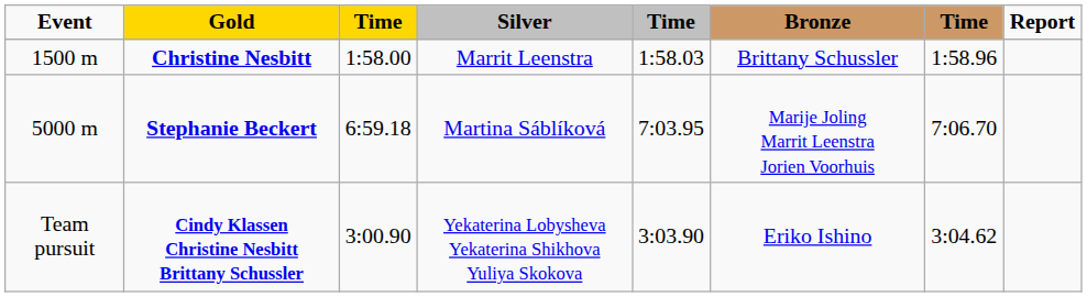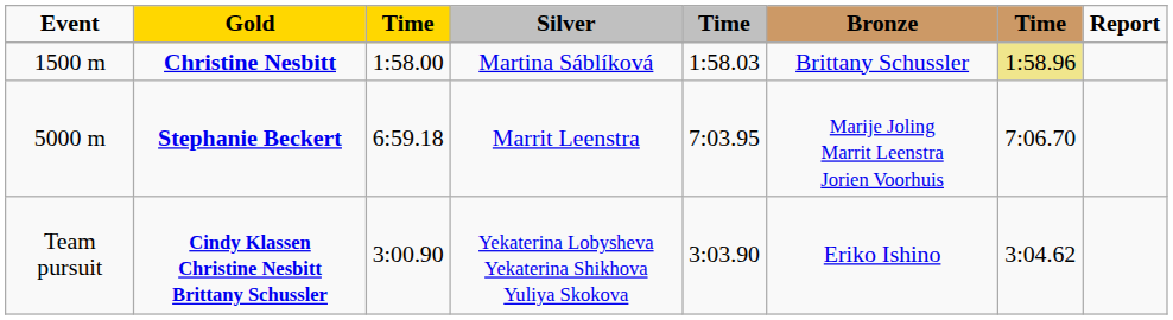 <table class="wikitable">
 <tr>
 <td width="80" align="center"><strong>Event</strong></td>
 <td width="150" bgcolor="gold" align="center"><strong>Gold</strong></td>
 <td width="50" bgcolor="gold" align="center"><strong>Time</strong></td>
 <td width="150" bgcolor="silver" align="center"><strong>Silver</strong></td>
 <td width="50" bgcolor="silver" align="center"><strong>Time</strong></td>
 <td width="150" bgcolor="#CC9966" align="center"><strong>Bronze</strong></td>
 <td width="50" bgcolor="#CC9966" align="center"><strong>Time</strong></td>
 <td width="50" align="center"><strong>Report</strong></td>
 </tr>
 <tr bgcolor="#cccccc">
 </tr>
 <tr>
 <td align="center">1500 m</td>
 <td align="center"><strong><a href='#'>Christine Nesbitt</a></strong><br><small></small></td>
 <td align="center">1:58.00</td>
-<td align="center"><a href='#'>Marrit Leenstra</a><br><small></small></td>
+<td align="center"><a href='#'>Martina Sáblíková</a><br><small></small></td>
 <td align="center">1:58.03</td>
 <td align="center"><a href='#'>Brittany Schussler</a><br><small></small></td>
-<td align="center">1:58.96</td>
+<td align="center" style="background: khaki;">1:58.96</td>
 <td align="center"></td>
 </tr>
 <tr>
 <td align="center">5000 m</td>
 <td align="center"><strong><a href='#'>Stephanie Beckert</a></strong><br><small></small></td>
 <td align="center">6:59.18</td>
-<td align="center"><a href='#'>Martina Sáblíková</a><br><small></small></td>
+<td align="center"><a href='#'>Marrit Leenstra</a><br><small></small></td>
 <td align="center">7:03.95</td>
 <td align="center"><br><small><a href='#'>Marije Joling</a><br><a href='#'>Marrit Leenstra</a><br><a href='#'>Jorien Voorhuis</a></small></td>
 <td align="center">7:06.70</td>
 <td align="center"></td>
 </tr>
 <tr>
 <td align="center">Team pursuit</td>
 <td align="center"><strong></strong><br><small><strong><a href='#'>Cindy Klassen</a><br><a href='#'>Christine Nesbitt</a><br><a href='#'>Brittany Schussler</a></strong></small></td>
 <td align="center">3:00.90</td>
 <td align="center"><br><small><a href='#'>Yekaterina Lobysheva</a><br><a href='#'>Yekaterina Shikhova</a><br><a href='#'>Yuliya Skokova</a></small></td>
 <td align="center">3:03.90</td>
 <td align="center"><a href='#'>Eriko Ishino</a><br><small></small></td>
 <td align="center">3:04.62</td>
 <td align="center"></td>
 </tr>
 </table>
